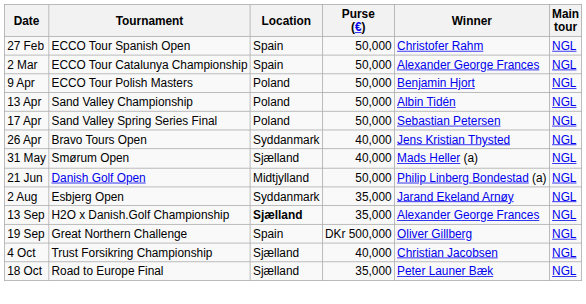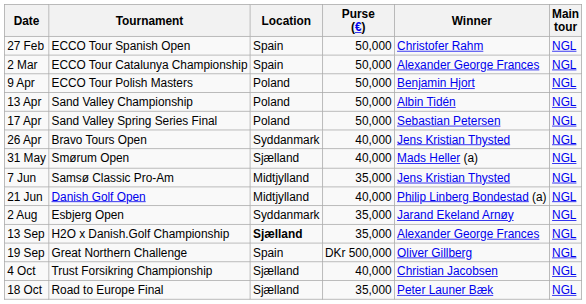 <table class="wikitable" style="font-size:95%;">
 <tr>
 <th>Date</th>
 <th>Tournament</th>
 <th>Location</th>
 <th>Purse<br>(<a href='#'>€</a>)</th>
 <th>Winner</th>
 <th>Main<br>tour</th>
 </tr>
 <tr>
 <td>27 Feb</td>
 <td>ECCO Tour Spanish Open</td>
 <td>Spain</td>
 <td align=right>50,000</td>
 <td> <a href='#'>Christofer Rahm</a></td>
 <td><a href='#'>NGL</a></td>
 </tr>
 <tr>
 <td>2 Mar</td>
 <td>ECCO Tour Catalunya Championship</td>
 <td>Spain</td>
 <td align=right>50,000</td>
 <td> <a href='#'>Alexander George Frances</a></td>
 <td><a href='#'>NGL</a></td>
 </tr>
 <tr>
 <td>9 Apr</td>
 <td>ECCO Tour Polish Masters</td>
 <td>Poland</td>
 <td align=right>50,000</td>
 <td> <a href='#'>Benjamin Hjort</a></td>
 <td><a href='#'>NGL</a></td>
 </tr>
 <tr>
 <td>13 Apr</td>
 <td>Sand Valley Championship</td>
 <td>Poland</td>
 <td align=right>50,000</td>
 <td> <a href='#'>Albin Tidén</a></td>
 <td><a href='#'>NGL</a></td>
 </tr>
 <tr>
 <td>17 Apr</td>
 <td>Sand Valley Spring Series Final</td>
 <td>Poland</td>
 <td align=right>50,000</td>
 <td> <a href='#'>Sebastian Petersen</a></td>
 <td><a href='#'>NGL</a></td>
 </tr>
 <tr>
 <td>26 Apr</td>
 <td>Bravo Tours Open</td>
 <td>Syddanmark</td>
 <td align=right>40,000</td>
 <td> <a href='#'>Jens Kristian Thysted</a></td>
 <td><a href='#'>NGL</a></td>
 </tr>
 <tr>
 <td>31 May</td>
 <td>Smørum Open</td>
 <td>Sjælland</td>
 <td align=right>40,000</td>
 <td> <a href='#'>Mads Heller</a> (a)</td>
 <td><a href='#'>NGL</a></td>
 </tr>
 <tr>
+<td>7 Jun</td>
+<td>Samsø Classic Pro-Am</td>
+<td>Midtjylland</td>
+<td align=right>35,000</td>
+<td> <a href='#'>Jens Kristian Thysted</a></td>
+<td><a href='#'>NGL</a></td>
+</tr>
+<tr>
 <td>21 Jun</td>
 <td><a href='#'>Danish Golf Open</a></td>
 <td>Midtjylland</td>
-<td align=right>50,000</td>
+<td align=right>40,000</td>
 <td> <a href='#'>Philip Linberg Bondestad</a> (a)</td>
 <td><a href='#'>NGL</a></td>
 </tr>
 <tr>
 <td>2 Aug</td>
 <td>Esbjerg Open</td>
 <td>Syddanmark</td>
 <td align=right>35,000</td>
 <td> <a href='#'>Jarand Ekeland Arnøy</a></td>
 <td><a href='#'>NGL</a></td>
 </tr>
 <tr>
 <td>13 Sep</td>
 <td>H2O x Danish.Golf Championship</td>
 <td><strong>Sjælland</strong></td>
 <td align=right>35,000</td>
 <td> <a href='#'>Alexander George Frances</a></td>
 <td><a href='#'>NGL</a></td>
 </tr>
 <tr>
 <td>19 Sep</td>
 <td>Great Northern Challenge</td>
 <td>Spain</td>
 <td align=right>DKr 500,000</td>
 <td> <a href='#'>Oliver Gillberg</a></td>
 <td><a href='#'>NGL</a></td>
 </tr>
 <tr>
 <td>4 Oct</td>
 <td>Trust Forsikring Championship</td>
 <td>Sjælland</td>
 <td align=right>40,000</td>
 <td> <a href='#'>Christian Jacobsen</a></td>
 <td><a href='#'>NGL</a></td>
 </tr>
 <tr>
 <td>18 Oct</td>
 <td>Road to Europe Final</td>
 <td>Sjælland</td>
 <td align=right>35,000</td>
 <td> <a href='#'>Peter Launer Bæk</a></td>
 <td><a href='#'>NGL</a></td>
 </tr>
 </table>
